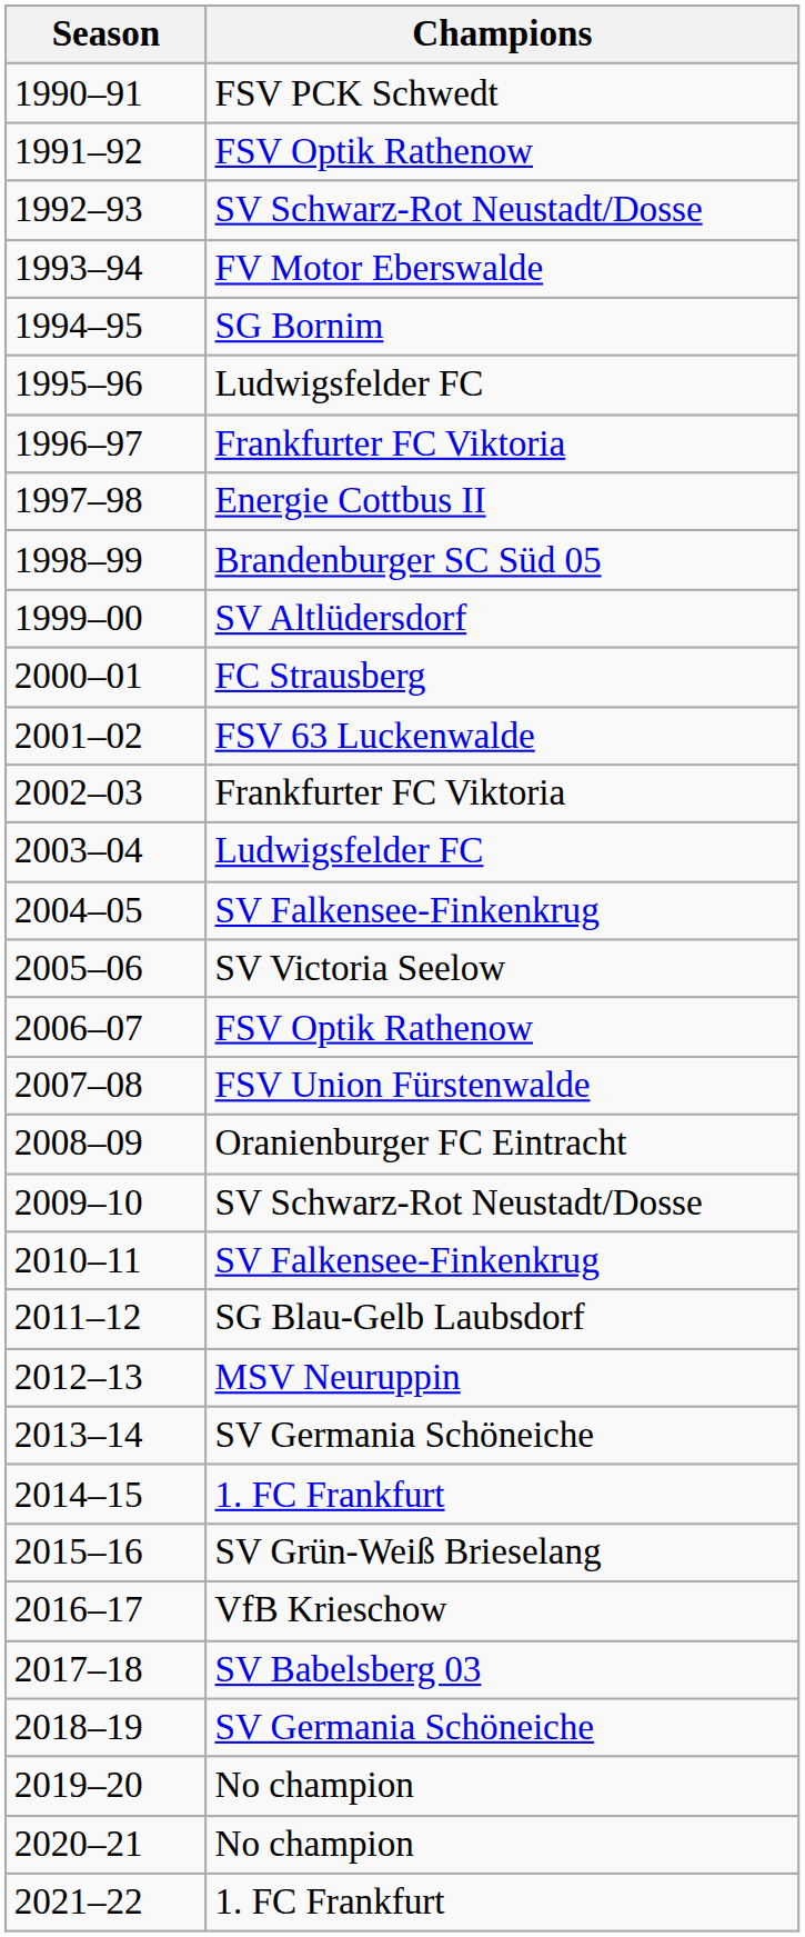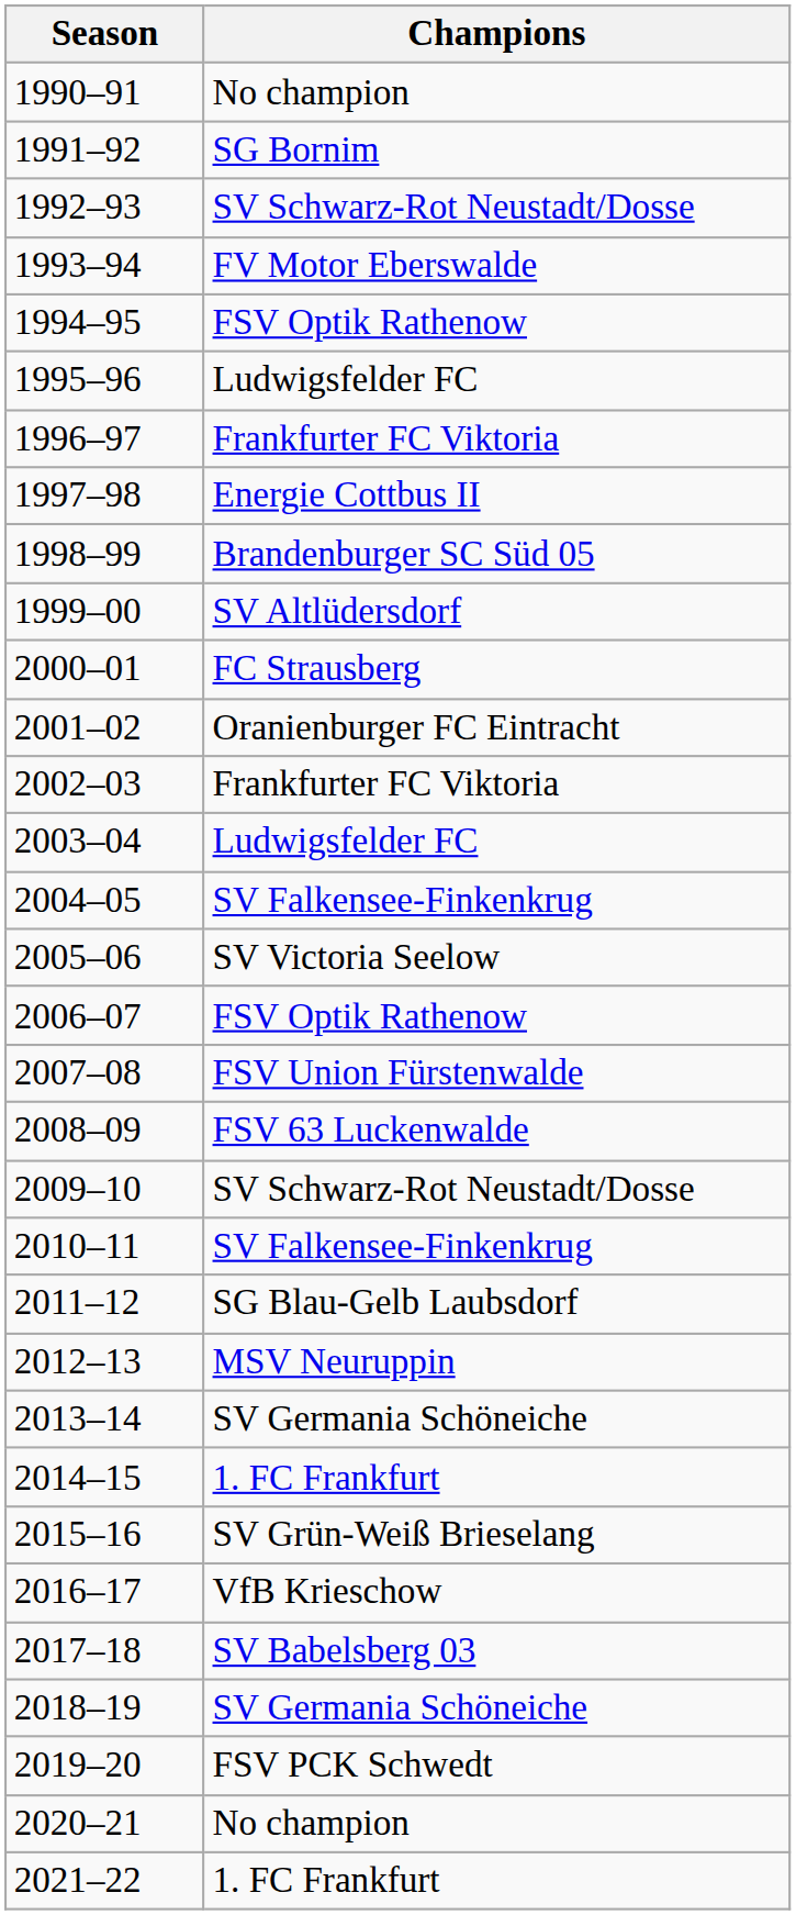 <table class="wikitable">
 <tr align="center" bgcolor="#dfdfdf">
 <th width="80">Season</th>
 <th width="250">Champions</th>
 </tr>
 <tr>
 <td>1990–91</td>
-<td>FSV PCK Schwedt</td>
+<td>No champion</td>
 </tr>
 <tr>
 <td>1991–92</td>
-<td><a href='#'>FSV Optik Rathenow</a></td>
+<td><a href='#'>SG Bornim</a></td>
 </tr>
 <tr>
 <td>1992–93</td>
 <td><a href='#'>SV Schwarz-Rot Neustadt/Dosse</a></td>
 </tr>
 <tr>
 <td>1993–94</td>
 <td><a href='#'>FV Motor Eberswalde</a></td>
 </tr>
 <tr>
 <td>1994–95</td>
-<td><a href='#'>SG Bornim</a></td>
+<td><a href='#'>FSV Optik Rathenow</a></td>
 </tr>
 <tr>
 <td>1995–96</td>
 <td>Ludwigsfelder FC</td>
 </tr>
 <tr>
 <td>1996–97</td>
 <td><a href='#'>Frankfurter FC Viktoria</a></td>
 </tr>
 <tr>
 <td>1997–98</td>
 <td><a href='#'>Energie Cottbus II</a></td>
 </tr>
 <tr>
 <td>1998–99</td>
 <td><a href='#'>Brandenburger SC Süd 05</a></td>
 </tr>
 <tr>
 <td>1999–00</td>
 <td><a href='#'>SV Altlüdersdorf</a></td>
 </tr>
 <tr>
 <td>2000–01</td>
 <td><a href='#'>FC Strausberg</a></td>
 </tr>
 <tr>
 <td>2001–02</td>
-<td><a href='#'>FSV 63 Luckenwalde</a></td>
+<td>Oranienburger FC Eintracht</td>
 </tr>
 <tr>
 <td>2002–03</td>
 <td>Frankfurter FC Viktoria</td>
 </tr>
 <tr>
 <td>2003–04</td>
 <td><a href='#'>Ludwigsfelder FC</a></td>
 </tr>
 <tr>
 <td>2004–05</td>
 <td><a href='#'>SV Falkensee-Finkenkrug</a></td>
 </tr>
 <tr>
 <td>2005–06</td>
 <td>SV Victoria Seelow</td>
 </tr>
 <tr>
 <td>2006–07</td>
 <td><a href='#'>FSV Optik Rathenow</a></td>
 </tr>
 <tr>
 <td>2007–08</td>
 <td><a href='#'>FSV Union Fürstenwalde</a></td>
 </tr>
 <tr>
 <td>2008–09</td>
-<td>Oranienburger FC Eintracht</td>
+<td><a href='#'>FSV 63 Luckenwalde</a></td>
 </tr>
 <tr>
 <td>2009–10</td>
 <td>SV Schwarz-Rot Neustadt/Dosse</td>
 </tr>
 <tr>
 <td>2010–11</td>
 <td><a href='#'>SV Falkensee-Finkenkrug</a></td>
 </tr>
 <tr>
 <td>2011–12</td>
 <td>SG Blau-Gelb Laubsdorf</td>
 </tr>
 <tr>
 <td>2012–13</td>
 <td><a href='#'>MSV Neuruppin</a></td>
 </tr>
 <tr>
 <td>2013–14</td>
 <td>SV Germania Schöneiche</td>
 </tr>
 <tr>
 <td>2014–15</td>
 <td><a href='#'>1. FC Frankfurt</a></td>
 </tr>
 <tr>
 <td>2015–16</td>
 <td>SV Grün-Weiß Brieselang</td>
 </tr>
 <tr>
 <td>2016–17</td>
 <td>VfB Krieschow</td>
 </tr>
 <tr>
 <td>2017–18</td>
 <td><a href='#'>SV Babelsberg 03</a></td>
 </tr>
 <tr>
 <td>2018–19</td>
 <td><a href='#'>SV Germania Schöneiche</a></td>
 </tr>
 <tr>
 <td>2019–20</td>
-<td>No champion</td>
+<td>FSV PCK Schwedt</td>
 </tr>
 <tr>
 <td>2020–21</td>
 <td>No champion</td>
 </tr>
 <tr>
 <td>2021–22</td>
 <td>1. FC Frankfurt</td>
 </tr>
 </table>
